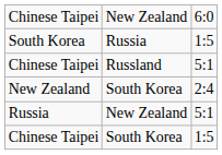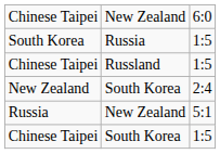 <table class="wikitable">
 <tr>
 <td>Chinese Taipei</td>
 <td>New Zealand</td>
 <td>6:0</td>
 </tr>
 <tr>
 <td>South Korea</td>
 <td>Russia</td>
 <td>1:5</td>
 </tr>
 <tr>
 <td>Chinese Taipei</td>
 <td>Russland</td>
-<td>5:1</td>
+<td>1:5</td>
 </tr>
 <tr>
 <td>New Zealand</td>
 <td>South Korea</td>
 <td>2:4</td>
 </tr>
 <tr>
 <td>Russia</td>
 <td>New Zealand</td>
 <td>5:1</td>
 </tr>
 <tr>
 <td>Chinese Taipei</td>
 <td>South Korea</td>
 <td>1:5</td>
 </tr>
 </table>
